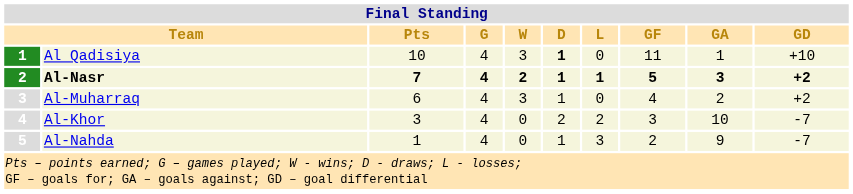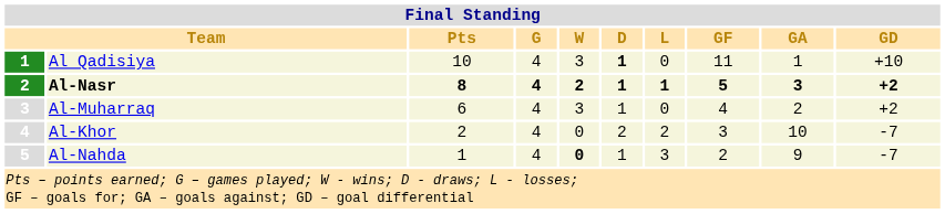 <table width=60%>
 <tr>
 <th colspan="10" bgcolor=#DCDCDC style="color:#00008B;">Final Standing</th>
 </tr>
 <tr>
 <th colspan="2" bgcolor=#ffe5b4 style="color:#B8860B;">Team</th>
 <th bgcolor=#ffe5b4 align="center" style="color:#B8860B;">Pts</th>
 <th bgcolor=#ffe5b4 align="center" style="color:#B8860B;">G</th>
 <th bgcolor=#ffe5b4 align="center" style="color:#B8860B;">W</th>
 <th bgcolor=#ffe5b4 align="center" style="color:#B8860B;">D</th>
 <th bgcolor=#ffe5b4 align="center" style="color:#B8860B;">L</th>
 <th bgcolor=#ffe5b4 align="center" style="color:#B8860B;">GF</th>
 <th bgcolor=#ffe5b4 align="center" style="color:#B8860B;">GA</th>
 <th bgcolor=#ffe5b4 align="center" style="color:#B8860B;">GD</th>
 </tr>
 <tr>
 <th bgcolor=#228B22 align="center" style="color:white;">1</th>
 <td bgcolor=#f5f5dc> <a href='#'>Al Qadisiya</a></td>
 <td bgcolor=#f5f5dc align="center">10</td>
 <td bgcolor=#f5f5dc align="center">4</td>
 <td bgcolor=#f5f5dc align="center">3</td>
 <td bgcolor=#f5f5dc align="center"><strong>1</strong></td>
 <td bgcolor=#f5f5dc align="center">0</td>
 <td bgcolor=#f5f5dc align="center">11</td>
 <td bgcolor=#f5f5dc align="center">1</td>
 <td bgcolor=#f5f5dc align="center">+10</td>
 </tr>
 <tr>
 <th bgcolor=#228B22 align="center" style="color:white;">2</th>
 <td bgcolor=#f5f5dc> <strong>Al-Nasr</strong></td>
-<td bgcolor=#f5f5dc align="center"><strong>7</strong></td>
+<td bgcolor=#f5f5dc align="center"><strong>8</strong></td>
 <td bgcolor=#f5f5dc align="center"><strong>4</strong></td>
 <td bgcolor=#f5f5dc align="center"><strong>2</strong></td>
 <td bgcolor=#f5f5dc align="center"><strong>1</strong></td>
 <td bgcolor=#f5f5dc align="center"><strong>1</strong></td>
 <td bgcolor=#f5f5dc align="center"><strong>5</strong></td>
 <td bgcolor=#f5f5dc align="center"><strong>3</strong></td>
 <td bgcolor=#f5f5dc align="center"><strong>+2</strong></td>
 </tr>
 <tr>
 <th bgcolor=#DCDCDC align="center" style="color:white;">3</th>
 <td bgcolor=#f5f5dc> <a href='#'>Al-Muharraq</a></td>
 <td bgcolor=#f5f5dc align="center">6</td>
 <td bgcolor=#f5f5dc align="center">4</td>
 <td bgcolor=#f5f5dc align="center">3</td>
 <td bgcolor=#f5f5dc align="center">1</td>
 <td bgcolor=#f5f5dc align="center">0</td>
 <td bgcolor=#f5f5dc align="center">4</td>
 <td bgcolor=#f5f5dc align="center">2</td>
 <td bgcolor=#f5f5dc align="center">+2</td>
 </tr>
 <tr>
 <th bgcolor=#DCDCDC align="center" style="color:white;">4</th>
 <td bgcolor=#f5f5dc> <a href='#'>Al-Khor</a></td>
-<td bgcolor=#f5f5dc align="center">3</td>
+<td bgcolor=#f5f5dc align="center">2</td>
 <td bgcolor=#f5f5dc align="center">4</td>
 <td bgcolor=#f5f5dc align="center">0</td>
 <td bgcolor=#f5f5dc align="center">2</td>
 <td bgcolor=#f5f5dc align="center">2</td>
 <td bgcolor=#f5f5dc align="center">3</td>
 <td bgcolor=#f5f5dc align="center">10</td>
 <td bgcolor=#f5f5dc align="center">-7</td>
 </tr>
 <tr>
 <th bgcolor=#DCDCDC align="center" style="color:white;">5</th>
 <td bgcolor=#f5f5dc> <a href='#'>Al-Nahda</a></td>
 <td bgcolor=#f5f5dc align="center">1</td>
 <td bgcolor=#f5f5dc align="center">4</td>
-<td bgcolor=#f5f5dc align="center">0</td>
+<td bgcolor=#f5f5dc align="center"><strong>0</strong></td>
 <td bgcolor=#f5f5dc align="center">1</td>
 <td bgcolor=#f5f5dc align="center">3</td>
 <td bgcolor=#f5f5dc align="center">2</td>
 <td bgcolor=#f5f5dc align="center">9</td>
 <td bgcolor=#f5f5dc align="center">-7</td>
 </tr>
 <tr bgcolor=#ffe5b4>
 <td colspan="10"><small><em>Pts – points earned; G – games played; W - wins; D - draws; L - losses;<br></em>GF – goals for; GA – goals against; GD – goal differential</small></td>
 </tr>
 </table>
